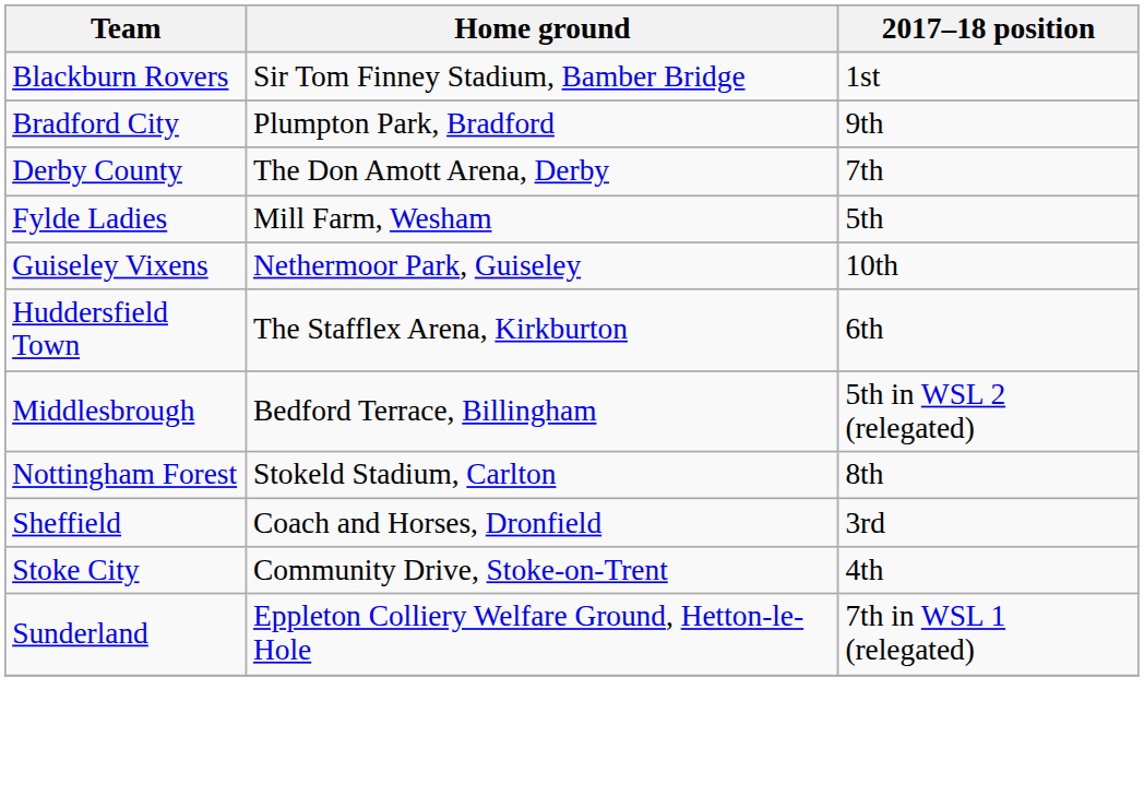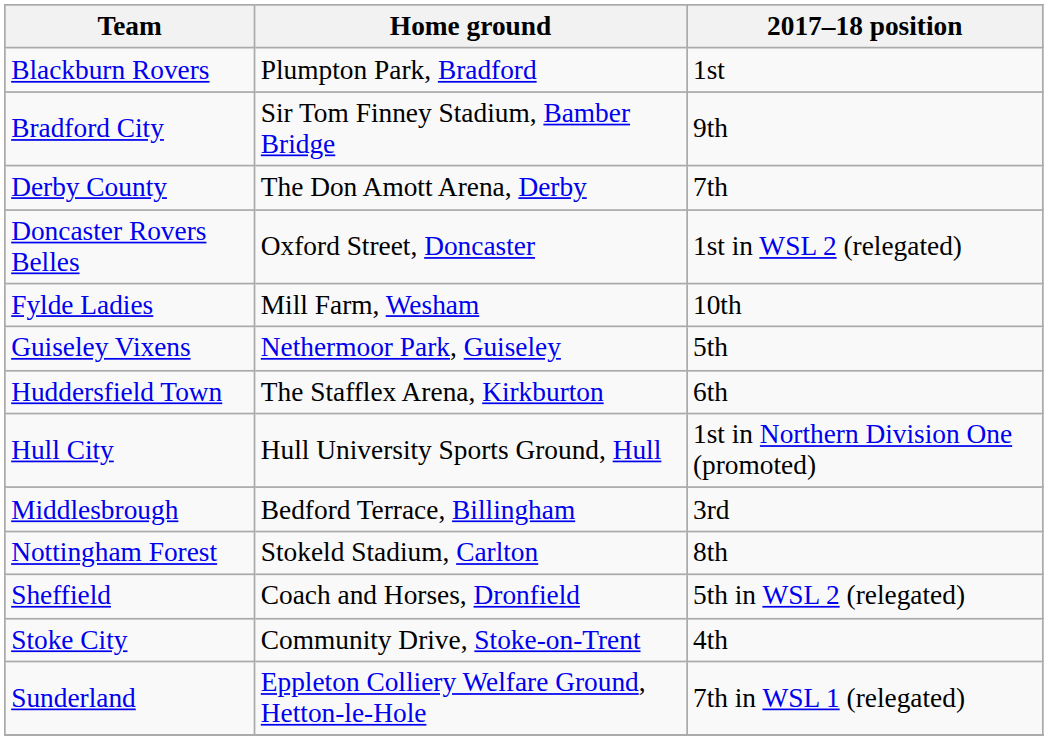 <table class=wikitable>
 <tr>
 <th>Team</th>
 <th>Home ground</th>
 <th>2017–18 position</th>
 </tr>
 <tr>
 <td><a href='#'>Blackburn Rovers</a></td>
-<td>Sir Tom Finney Stadium, <a href='#'>Bamber Bridge</a></td>
+<td>Plumpton Park, <a href='#'>Bradford</a></td>
 <td>1st</td>
 </tr>
 <tr>
 <td><a href='#'>Bradford City</a></td>
-<td>Plumpton Park, <a href='#'>Bradford</a></td>
+<td>Sir Tom Finney Stadium, <a href='#'>Bamber Bridge</a></td>
 <td>9th</td>
 </tr>
 <tr>
 <td><a href='#'>Derby County</a></td>
 <td>The Don Amott Arena, <a href='#'>Derby</a></td>
 <td>7th</td>
 </tr>
 <tr>
+<td><a href='#'>Doncaster Rovers Belles</a></td>
+<td>Oxford Street, <a href='#'>Doncaster</a></td>
+<td>1st in <a href='#'>WSL 2</a> (relegated)</td>
+</tr>
+<tr>
 <td><a href='#'>Fylde Ladies</a></td>
 <td>Mill Farm, <a href='#'>Wesham</a></td>
-<td>5th</td>
+<td>10th</td>
 </tr>
 <tr>
 <td><a href='#'>Guiseley Vixens</a></td>
 <td><a href='#'>Nethermoor Park</a>, <a href='#'>Guiseley</a></td>
-<td>10th</td>
+<td>5th</td>
 </tr>
 <tr>
 <td><a href='#'>Huddersfield Town</a></td>
 <td>The Stafflex Arena, <a href='#'>Kirkburton</a></td>
 <td>6th</td>
 </tr>
 <tr>
+<td><a href='#'>Hull City</a></td>
+<td>Hull University Sports Ground, <a href='#'>Hull</a></td>
+<td>1st in <a href='#'>Northern Division One</a> (promoted)</td>
+</tr>
+<tr>
 <td><a href='#'>Middlesbrough</a></td>
 <td>Bedford Terrace, <a href='#'>Billingham</a></td>
-<td>5th in <a href='#'>WSL 2</a> (relegated)</td>
+<td>3rd</td>
 </tr>
 <tr>
 <td><a href='#'>Nottingham Forest</a></td>
 <td>Stokeld Stadium, <a href='#'>Carlton</a></td>
 <td>8th</td>
 </tr>
 <tr>
 <td><a href='#'>Sheffield</a></td>
 <td>Coach and Horses, <a href='#'>Dronfield</a></td>
-<td>3rd</td>
+<td>5th in <a href='#'>WSL 2</a> (relegated)</td>
 </tr>
 <tr>
 <td><a href='#'>Stoke City</a></td>
 <td>Community Drive, <a href='#'>Stoke-on-Trent</a></td>
 <td>4th</td>
 </tr>
 <tr>
 <td><a href='#'>Sunderland</a></td>
 <td><a href='#'>Eppleton Colliery Welfare Ground</a>, <a href='#'>Hetton-le-Hole</a></td>
 <td>7th in <a href='#'>WSL 1</a> (relegated)</td>
 </tr>
 <tr>
 </tr>
 </table>
